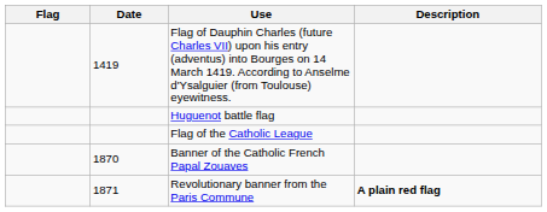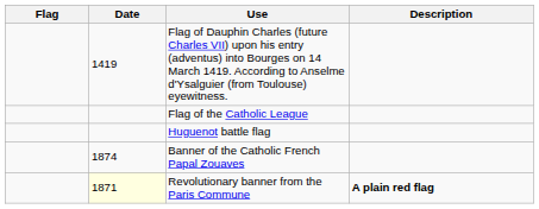 <table class="wikitable">
 <tr>
 <th style="width:110px;">Flag</th>
 <th style="width:100px;">Date</th>
 <th style="width:250px;">Use</th>
 <th style="width:250px;">Description</th>
 </tr>
 <tr>
 <td></td>
 <td>1419</td>
 <td>Flag of Dauphin Charles (future <a href='#'>Charles VII</a>) upon his entry (adventus) into Bourges on 14 March 1419. According to Anselme d'Ysalguier (from Toulouse) eyewitness.</td>
 <td></td>
 </tr>
 <tr>
 <td></td>
 <td></td>
+<td>Flag of the <a href='#'>Catholic League</a></td>
+<td></td>
+</tr>
+<tr>
+<td></td>
+<td></td>
 <td><a href='#'>Huguenot</a> battle flag</td>
 <td></td>
 </tr>
 <tr>
 <td></td>
-<td></td>
-<td>Flag of the <a href='#'>Catholic League</a></td>
-<td></td>
-</tr>
-<tr>
-<td></td>
-<td>1870</td>
+<td>1874</td>
 <td>Banner of the Catholic French <a href='#'>Papal Zouaves</a></td>
 <td></td>
 </tr>
 <tr>
 <td></td>
-<td>1871</td>
+<td style="background: lightyellow;">1871</td>
 <td>Revolutionary banner from the <a href='#'>Paris Commune</a></td>
 <td><strong>A plain red flag</strong></td>
 </tr>
 </table>
